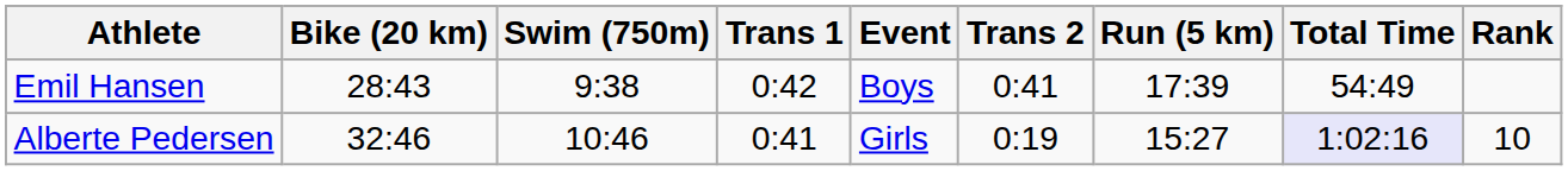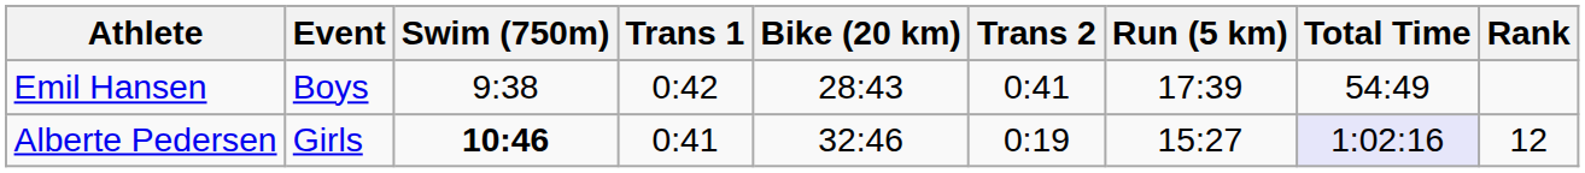 <table class="wikitable" style="font-size:90%;">
 <tr>
 <th>Athlete</th>
-<th>Bike (20 km)</th>
+<th>Event</th>
 <th>Swim (750m)</th>
 <th>Trans 1</th>
-<th>Event</th>
+<th>Bike (20 km)</th>
 <th>Trans 2</th>
 <th>Run (5 km)</th>
 <th>Total Time</th>
 <th>Rank</th>
 </tr>
 <tr align=center>
 <td align=left><a href='#'>Emil Hansen</a></td>
-<td>28:43</td>
+<td align=left><a href='#'>Boys</a></td>
 <td>9:38</td>
 <td>0:42</td>
-<td align=left><a href='#'>Boys</a></td>
+<td>28:43</td>
 <td>0:41</td>
 <td>17:39</td>
 <td>54:49</td>
 <td></td>
 </tr>
 <tr align=center>
 <td align=left><a href='#'>Alberte Pedersen</a></td>
+<td align=left><a href='#'>Girls</a></td>
+<td><strong>10:46</strong></td>
+<td>0:41</td>
 <td>32:46</td>
-<td>10:46</td>
-<td>0:41</td>
-<td align=left><a href='#'>Girls</a></td>
 <td>0:19</td>
 <td>15:27</td>
 <td style="background: lavender;">1:02:16</td>
-<td>10</td>
+<td>12</td>
 </tr>
 </table>
